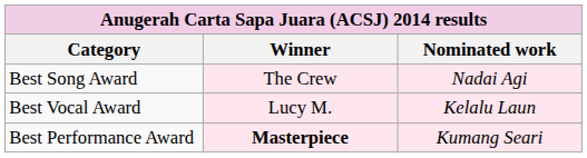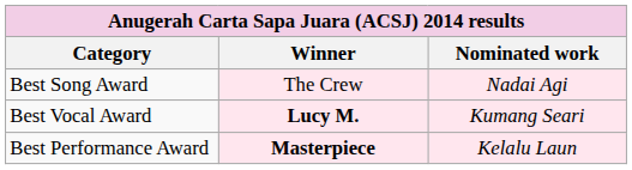 <table class="wikitable" style="width:80%; text-align:center;">
 <tr style="background:#f2cee6;">
 <td Colspan="5"><strong>Anugerah Carta Sapa Juara (ACSJ) 2014 results</strong></td>
 </tr>
 <tr>
 <th style="width:16%;">Category</th>
 <th style="width:15%;">Winner</th>
 <th style="width:15%;">Nominated work</th>
 </tr>
 <tr>
 <td style="text-align:left;">Best Song Award</td>
 <td Style="background:#FFE6EE;">The Crew</td>
 <td Style="background:#FFE6EE;"><em>Nadai Agi</em></td>
 </tr>
 <tr>
 <td style="text-align:left;">Best Vocal Award</td>
-<td Style="background:#FFE6EE;">Lucy M.</td>
-<td Style="background:#FFE6EE;"><em>Kelalu Laun</em></td>
+<td Style="background:#FFE6EE;"><strong>Lucy M.</strong></td>
+<td Style="background:#FFE6EE;"><em>Kumang Seari</em></td>
 </tr>
 <tr>
 <td style="text-align:left;">Best Performance Award</td>
 <td Style="background:#FFE6EE;"><strong>Masterpiece</strong></td>
-<td Style="background:#FFE6EE;"><em>Kumang Seari</em></td>
+<td Style="background:#FFE6EE;"><em>Kelalu Laun</em></td>
 </tr>
 </table>
